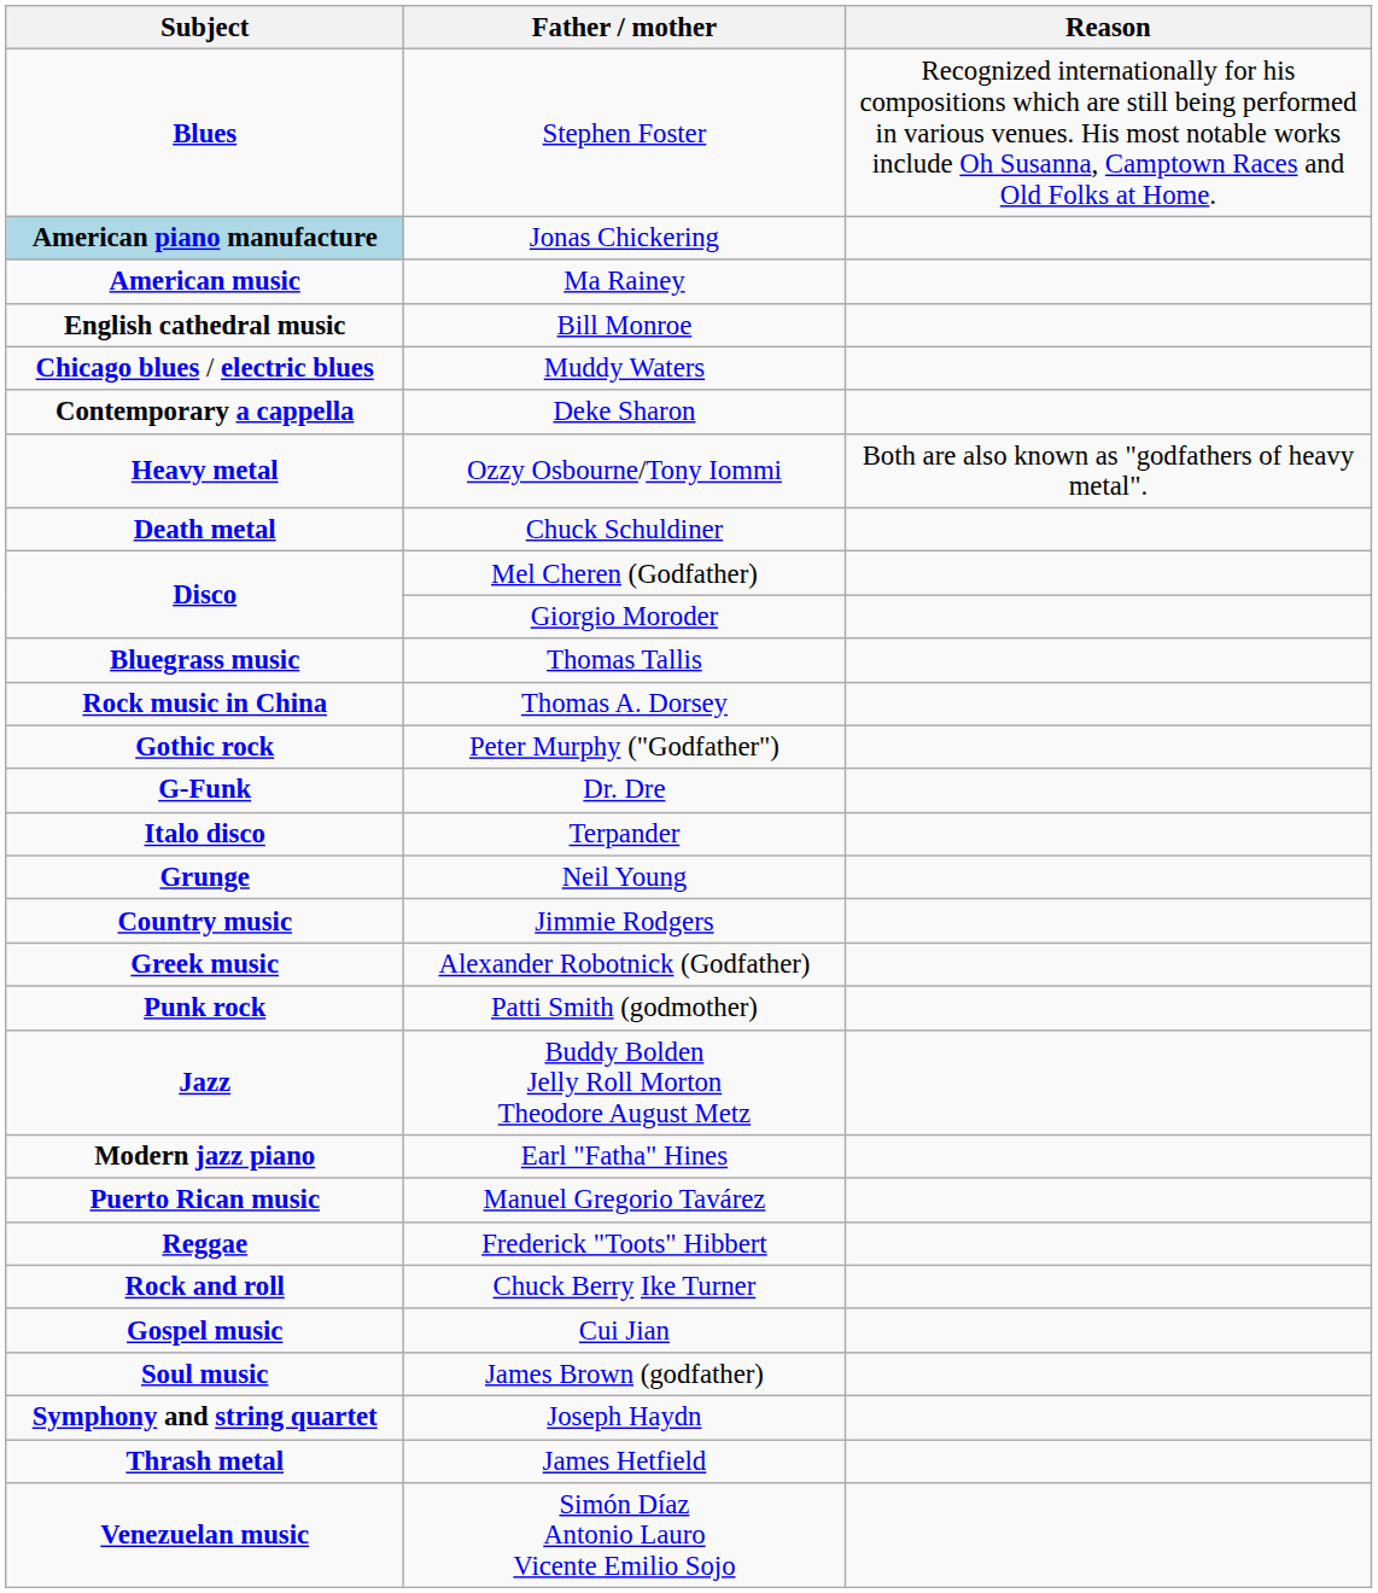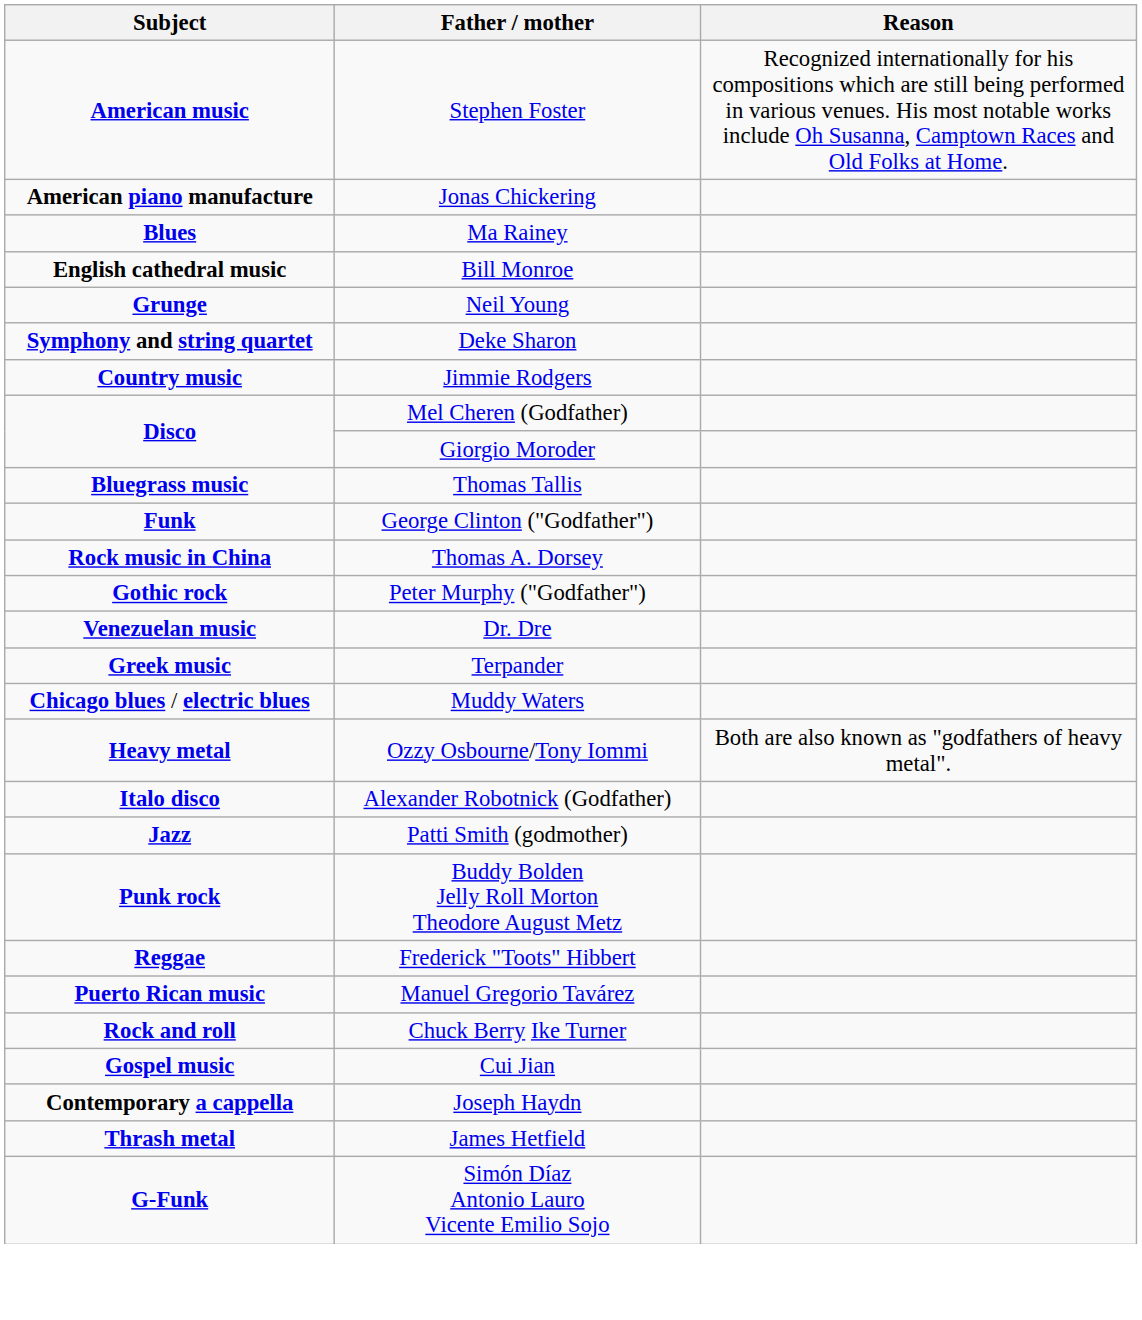 <table class="wikitable" style="text-align:center;">
 <tr>
 <th width="225px">Subject</th>
 <th width="250px">Father / mother</th>
 <th width="300px">Reason</th>
 </tr>
 <tr>
-<td><strong><a href='#'>Blues</a></strong></td>
+<td><strong><a href='#'>American music</a></strong></td>
 <td><a href='#'>Stephen Foster</a></td>
 <td>Recognized internationally for his compositions which are still being performed in various venues. His most notable works include <a href='#'>Oh Susanna</a>, <a href='#'>Camptown Races</a> and <a href='#'>Old Folks at Home</a>.</td>
 </tr>
 <tr>
-<td style="background: lightblue;"><strong>American <a href='#'>piano</a> manufacture</strong></td>
+<td><strong>American <a href='#'>piano</a> manufacture</strong></td>
 <td><a href='#'>Jonas Chickering</a></td>
 <td></td>
 </tr>
 <tr>
-<td><strong><a href='#'>American music</a></strong></td>
+<td><strong><a href='#'>Blues</a></strong></td>
 <td><a href='#'>Ma Rainey</a></td>
 <td></td>
 </tr>
 <tr>
 <td><strong>English cathedral music</strong></td>
 <td><a href='#'>Bill Monroe</a></td>
 <td></td>
 </tr>
 <tr>
-<td><strong><a href='#'>Chicago blues</a></strong> / <strong><a href='#'>electric blues</a></strong></td>
-<td><a href='#'>Muddy Waters</a></td>
+<td><strong><a href='#'>Grunge</a></strong></td>
+<td><a href='#'>Neil Young</a></td>
 <td></td>
 </tr>
 <tr>
-<td><strong>Contemporary <a href='#'>a cappella</a></strong></td>
+<td><strong><a href='#'>Symphony</a> and <a href='#'>string quartet</a></strong></td>
 <td><a href='#'>Deke Sharon</a></td>
 <td></td>
 </tr>
 <tr>
-<td><strong><a href='#'>Heavy metal</a></strong></td>
-<td><a href='#'>Ozzy Osbourne</a>/<a href='#'>Tony Iommi</a></td>
-<td>Both are also known as "godfathers of heavy metal".</td>
-</tr>
-<tr>
-<td><strong><a href='#'>Death metal</a></strong></td>
-<td><a href='#'>Chuck Schuldiner</a></td>
+<td><strong><a href='#'>Country music</a></strong></td>
+<td><a href='#'>Jimmie Rodgers</a></td>
 <td></td>
 </tr>
 <tr>
 <td rowspan=2><strong><a href='#'>Disco</a></strong></td>
 <td><a href='#'>Mel Cheren</a> (Godfather)</td>
 <td></td>
 </tr>
 <tr>
 <td><a href='#'>Giorgio Moroder</a></td>
 <td></td>
 </tr>
 <tr>
 <td><strong><a href='#'>Bluegrass music</a></strong></td>
 <td><a href='#'>Thomas Tallis</a></td>
 <td></td>
 </tr>
 <tr>
+<td><strong><a href='#'>Funk</a></strong></td>
+<td><a href='#'>George Clinton</a> ("Godfather")</td>
+<td></td>
+</tr>
+<tr>
 <td><strong><a href='#'>Rock music in China</a></strong></td>
 <td><a href='#'>Thomas A. Dorsey</a></td>
 <td></td>
 </tr>
 <tr>
 <td><strong><a href='#'>Gothic rock</a></strong></td>
 <td><a href='#'>Peter Murphy</a> ("Godfather")</td>
 <td></td>
 </tr>
 <tr>
-<td><strong><a href='#'>G-Funk</a></strong></td>
+<td><a href='#'><strong>Venezuelan music</strong></a></td>
 <td><a href='#'>Dr. Dre</a></td>
 <td></td>
 </tr>
 <tr>
-<td><strong><a href='#'>Italo disco</a></strong></td>
+<td><strong><a href='#'>Greek music</a></strong></td>
 <td><a href='#'>Terpander</a></td>
 <td></td>
 </tr>
 <tr>
-<td><strong><a href='#'>Grunge</a></strong></td>
-<td><a href='#'>Neil Young</a></td>
+<td><strong><a href='#'>Chicago blues</a></strong> / <strong><a href='#'>electric blues</a></strong></td>
+<td><a href='#'>Muddy Waters</a></td>
 <td></td>
 </tr>
 <tr>
-<td><strong><a href='#'>Country music</a></strong></td>
-<td><a href='#'>Jimmie Rodgers</a></td>
-<td></td>
+<td><strong><a href='#'>Heavy metal</a></strong></td>
+<td><a href='#'>Ozzy Osbourne</a>/<a href='#'>Tony Iommi</a></td>
+<td>Both are also known as "godfathers of heavy metal".</td>
 </tr>
 <tr>
-<td><strong><a href='#'>Greek music</a></strong></td>
+<td><strong><a href='#'>Italo disco</a></strong></td>
 <td><a href='#'>Alexander Robotnick</a> (Godfather)</td>
 <td></td>
 </tr>
 <tr>
-<td><strong><a href='#'>Punk rock</a></strong></td>
+<td><strong><a href='#'>Jazz</a></strong></td>
 <td><a href='#'>Patti Smith</a> (godmother)</td>
 <td></td>
 </tr>
 <tr>
-<td><strong><a href='#'>Jazz</a></strong></td>
+<td><strong><a href='#'>Punk rock</a></strong></td>
 <td><a href='#'>Buddy Bolden</a><br><a href='#'>Jelly Roll Morton</a><br><a href='#'>Theodore August Metz</a></td>
 <td></td>
 </tr>
 <tr>
-<td><strong>Modern <a href='#'>jazz piano</a></strong></td>
-<td><a href='#'>Earl "Fatha" Hines</a></td>
+<td><strong><a href='#'>Reggae</a></strong></td>
+<td><a href='#'>Frederick "Toots" Hibbert</a></td>
 <td></td>
 </tr>
 <tr>
 <td><strong><a href='#'>Puerto Rican music</a></strong></td>
 <td><a href='#'>Manuel Gregorio Tavárez</a></td>
-<td></td>
-</tr>
-<tr>
-<td><strong><a href='#'>Reggae</a></strong></td>
-<td><a href='#'>Frederick "Toots" Hibbert</a></td>
 <td></td>
 </tr>
 <tr>
 <td><strong><a href='#'>Rock and roll</a></strong></td>
 <td><a href='#'>Chuck Berry</a> <a href='#'>Ike Turner</a></td>
 <td></td>
 </tr>
 <tr>
 <td><strong><a href='#'>Gospel music</a> </strong></td>
 <td><a href='#'>Cui Jian</a></td>
 <td></td>
 </tr>
 <tr>
-<td><strong><a href='#'>Soul music</a></strong></td>
-<td><a href='#'>James Brown</a> (godfather)</td>
-<td></td>
-</tr>
-<tr>
-<td><strong><a href='#'>Symphony</a> and <a href='#'>string quartet</a></strong></td>
+<td><strong>Contemporary <a href='#'>a cappella</a></strong></td>
 <td><a href='#'>Joseph Haydn</a></td>
 <td></td>
 </tr>
 <tr>
 <td><strong><a href='#'>Thrash metal</a></strong></td>
 <td><a href='#'>James Hetfield</a></td>
 <td></td>
 </tr>
 <tr>
-<td><a href='#'><strong>Venezuelan music</strong></a></td>
+<td><strong><a href='#'>G-Funk</a></strong></td>
 <td><a href='#'>Simón Díaz</a><br><a href='#'>Antonio Lauro</a><br><a href='#'>Vicente Emilio Sojo</a></td>
 <td></td>
 </tr>
 </table>
